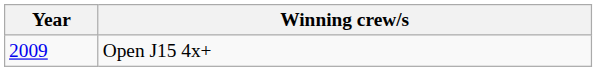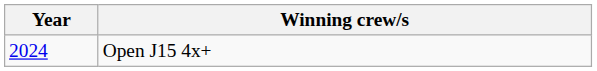 <table class="wikitable">
 <tr>
 <th width=70>Year</th>
 <th width=400>Winning crew/s</th>
 </tr>
 <tr>
-<td><a href='#'>2009</a></td>
+<td><a href='#'>2024</a></td>
 <td>Open J15 4x+</td>
 </tr>
 </table>
